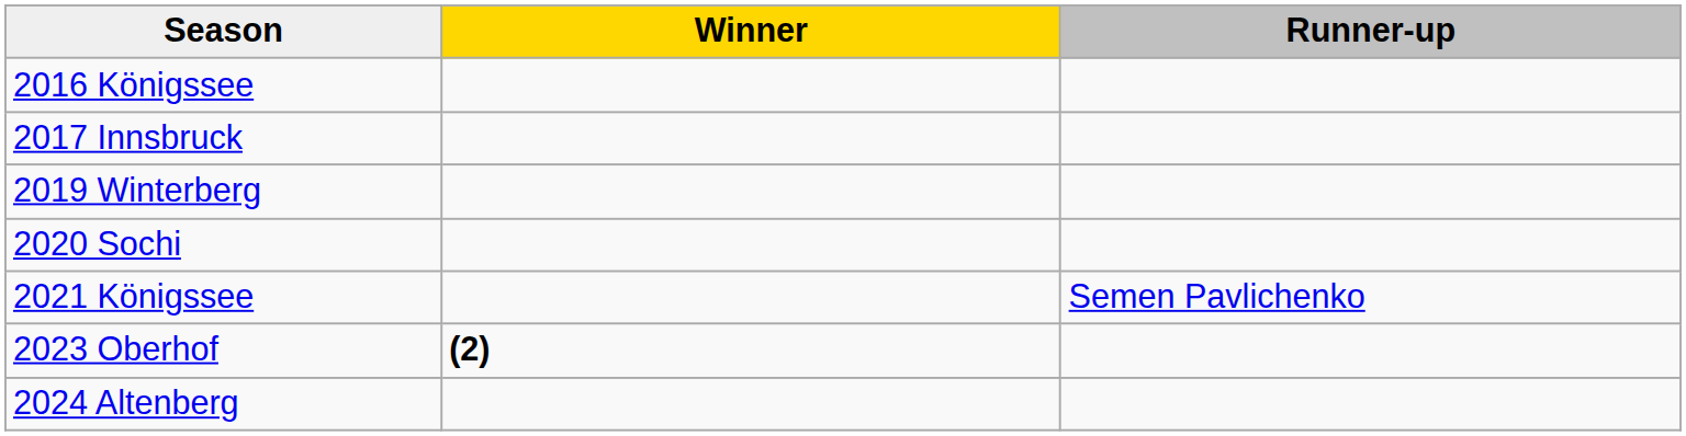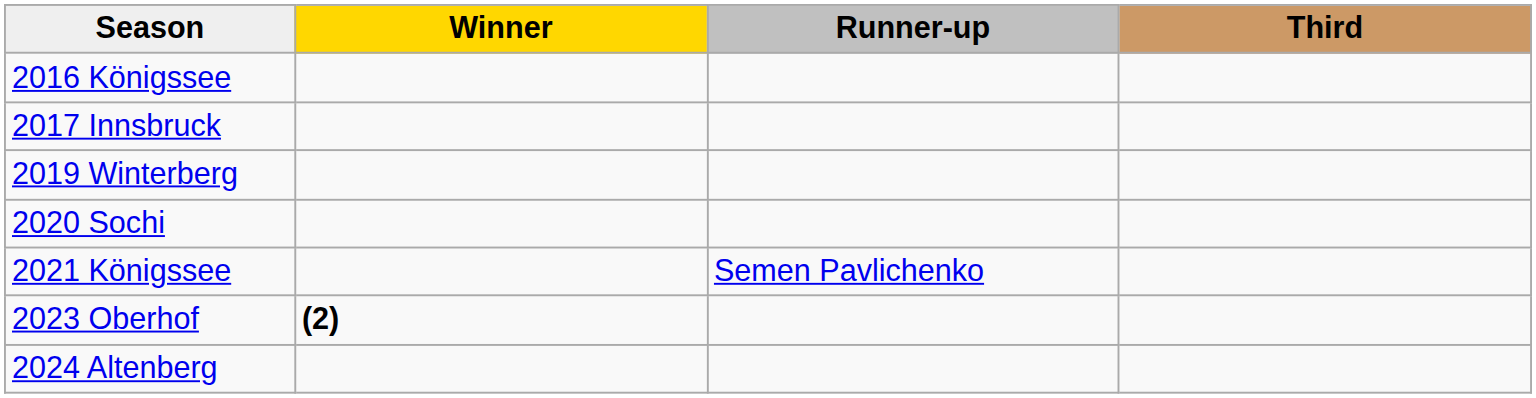 <table class="wikitable sortable" style="width:800px;">
 <tr>
 <th style="width:19%; background:#efefef;">Season</th>
 <th style="width:27%; background:gold">Winner</th>
 <th style="width:27%; background:silver">Runner-up</th>
+<th style="width:27%; background:#CC9966">Third</th>
 </tr>
 <tr>
 <td><a href='#'>2016 Königssee</a></td>
+<td></td>
 <td></td>
 <td></td>
 </tr>
 <tr>
 <td><a href='#'>2017 Innsbruck</a></td>
 <td></td>
 <td></td>
+<td></td>
 </tr>
 <tr>
 <td><a href='#'>2019 Winterberg</a></td>
+<td></td>
 <td></td>
 <td></td>
 </tr>
 <tr>
 <td><a href='#'>2020 Sochi</a></td>
 <td></td>
 <td></td>
+<td></td>
 </tr>
 <tr>
 <td><a href='#'>2021 Königssee</a></td>
 <td></td>
 <td> <a href='#'>Semen Pavlichenko</a> </td>
+<td></td>
 </tr>
 <tr>
 <td><a href='#'>2023 Oberhof</a></td>
 <td> <strong>(2)</strong></td>
+<td></td>
 <td></td>
 </tr>
 <tr>
 <td><a href='#'>2024 Altenberg</a></td>
 <td></td>
 <td></td>
+<td></td>
 </tr>
 </table>
